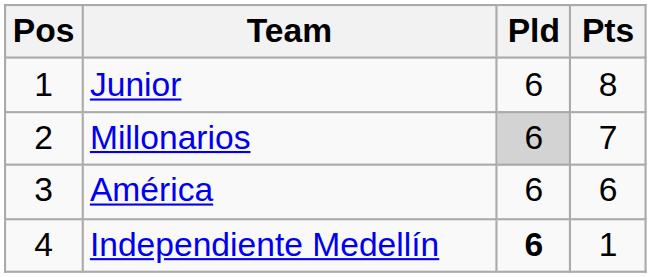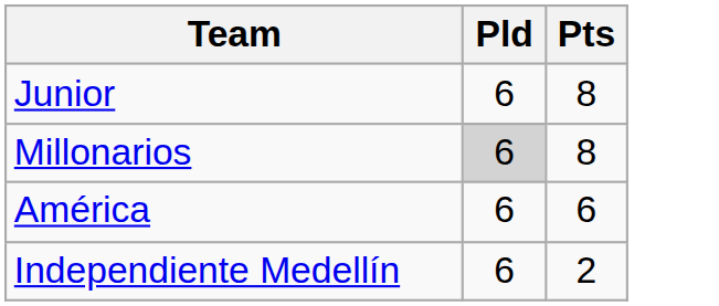 <table class="wikitable" style="text-align: center">
 <tr>
-<th style="width:28px">Pos</th>
 <th style="width:190px">Team</th>
 <th style="width:28px">Pld</th>
 <th style="width:28px">Pts</th>
 </tr>
 <tr>
-<td>1</td>
 <td align="left"><a href='#'>Junior</a></td>
 <td>6</td>
 <td>8</td>
 </tr>
 <tr>
-<td>2</td>
 <td align="left"><a href='#'>Millonarios</a></td>
 <td style="background: lightgrey;">6</td>
-<td>7</td>
+<td>8</td>
 </tr>
 <tr>
-<td>3</td>
 <td align="left"><a href='#'>América</a></td>
 <td>6</td>
 <td>6</td>
 </tr>
 <tr>
-<td>4</td>
 <td align="left"><a href='#'>Independiente Medellín</a></td>
-<td><strong>6</strong></td>
-<td>1</td>
+<td>6</td>
+<td>2</td>
 </tr>
 </table>
